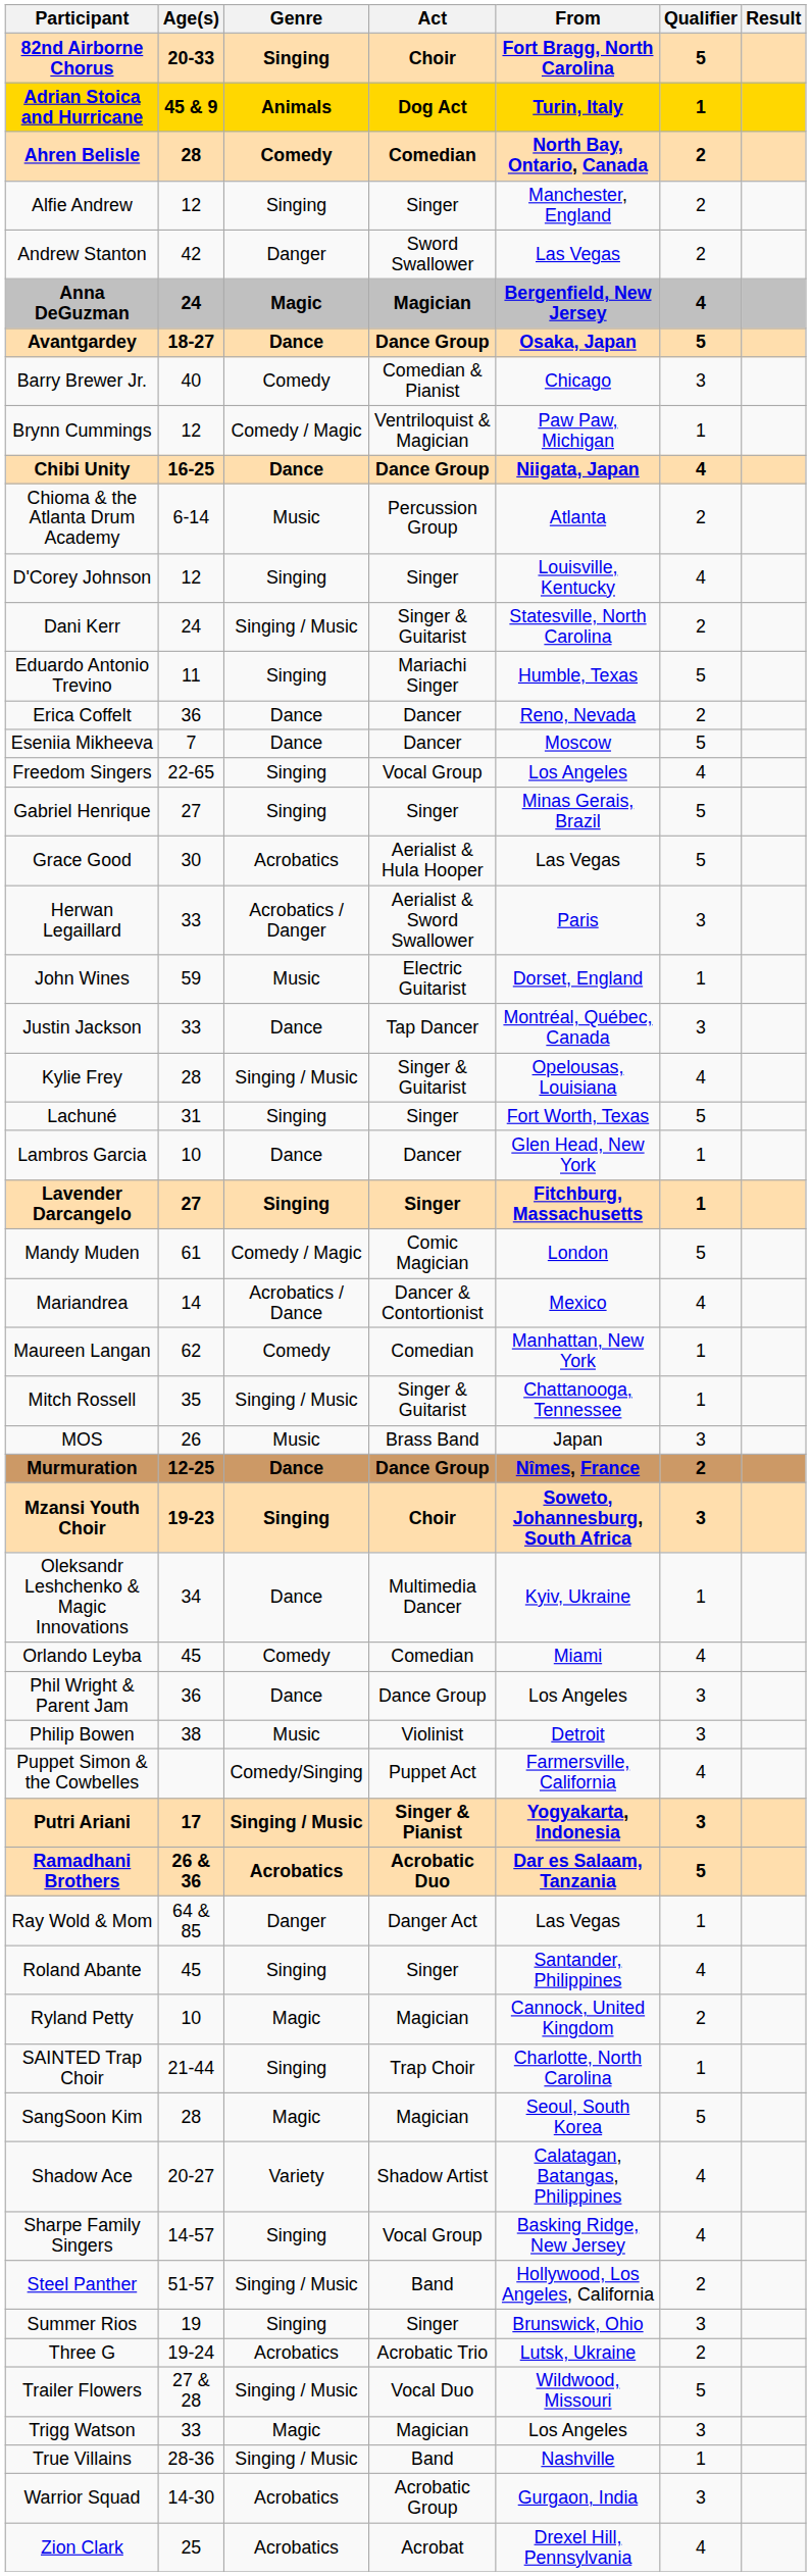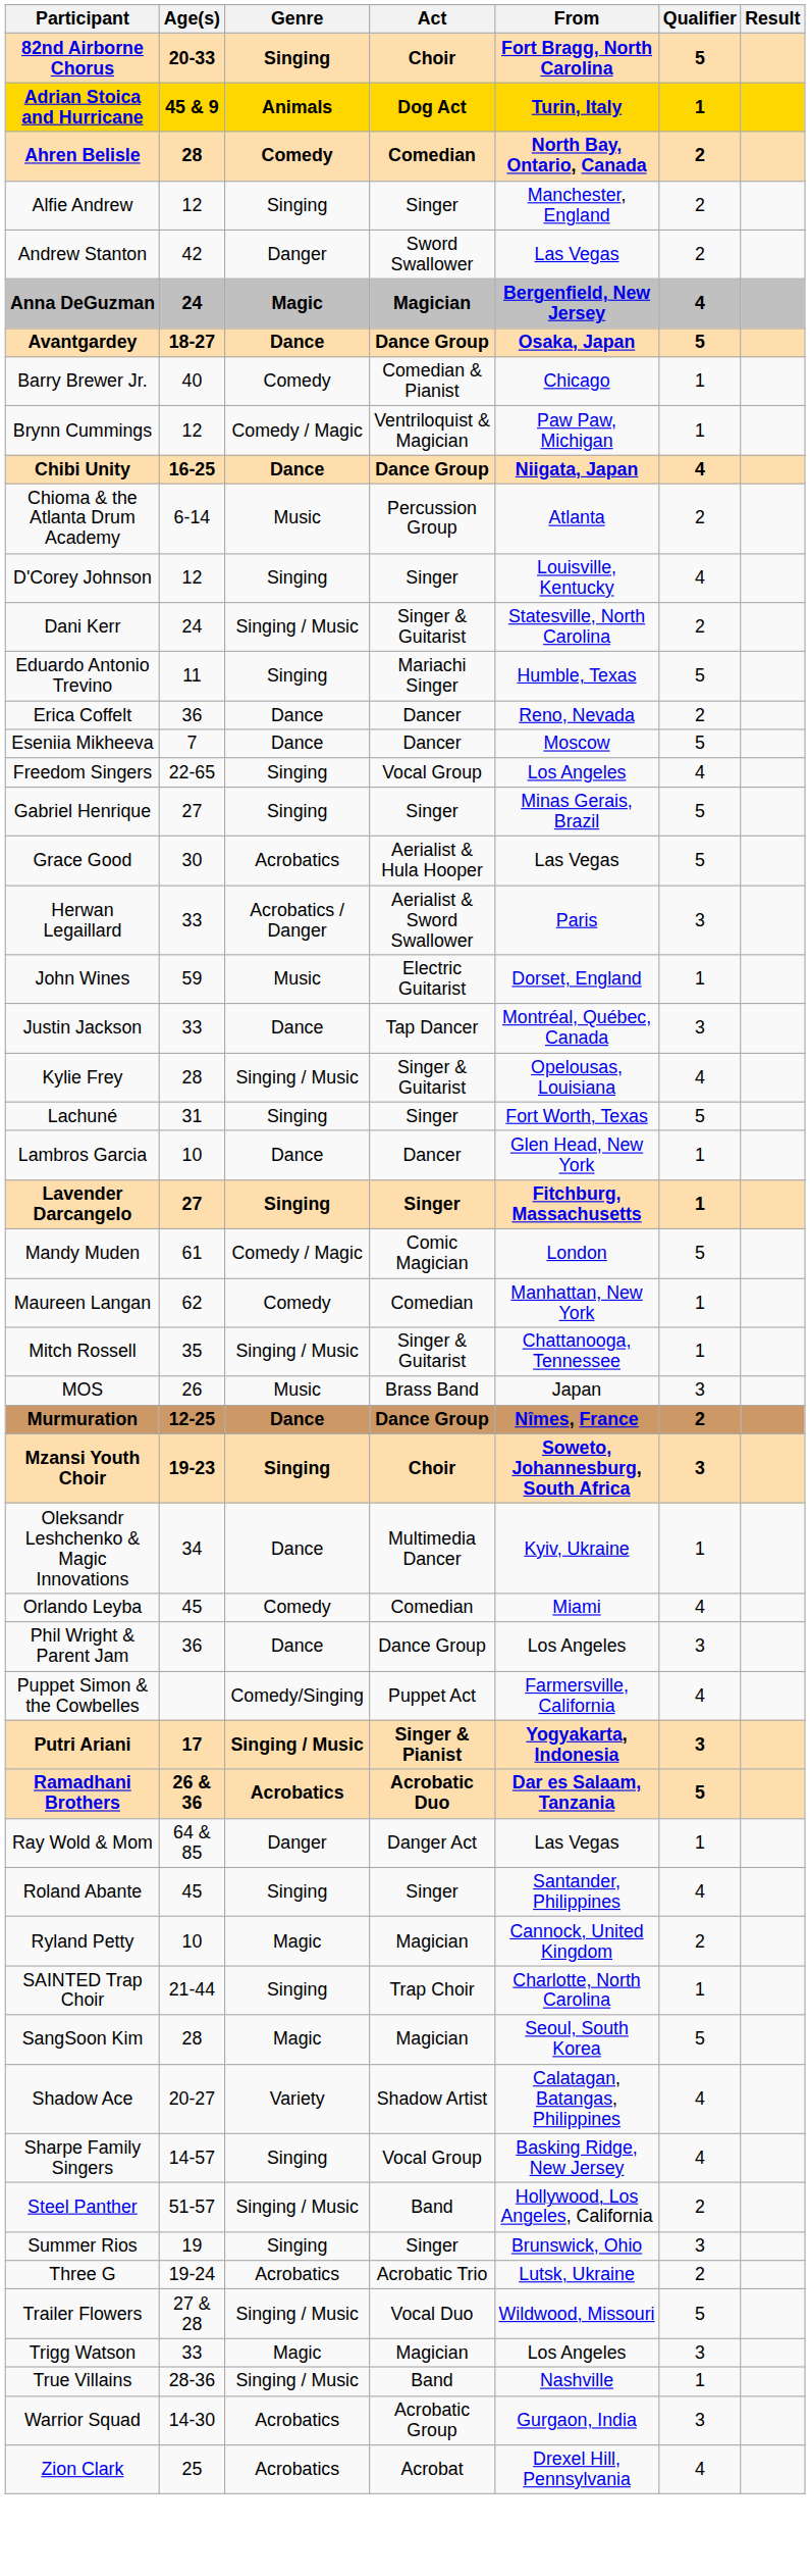 <table class="wikitable sortable" style="margin-left: auto; margin-right: auto; border: none; width:80%; text-align:center;">
 <tr valign="top">
 <th>Participant</th>
 <th class="unsortable">Age(s)</th>
 <th>Genre</th>
 <th class="unsortable">Act</th>
 <th>From</th>
 <th>Qualifier</th>
 <th>Result</th>
 </tr>
 <tr style="background:NavajoWhite">
 <td><strong><a href='#'>82nd Airborne Chorus</a></strong></td>
 <td><strong>20-33</strong></td>
 <td><strong>Singing</strong></td>
 <td><strong>Choir</strong></td>
 <td><strong><a href='#'>Fort Bragg, North Carolina</a></strong></td>
 <td><strong>5</strong></td>
 <td><strong></strong></td>
 </tr>
 <tr style="background:gold">
 <td><strong><a href='#'>Adrian Stoica and Hurricane</a></strong></td>
 <td><strong>45 & 9</strong></td>
 <td><strong>Animals</strong></td>
 <td><strong>Dog Act</strong></td>
 <td><strong><a href='#'>Turin, Italy</a></strong></td>
 <td><strong>1</strong></td>
 <td><strong></strong></td>
 </tr>
 <tr style="background:NavajoWhite">
 <td><strong><a href='#'>Ahren Belisle</a></strong></td>
 <td><strong>28</strong></td>
 <td><strong>Comedy</strong></td>
 <td><strong>Comedian</strong></td>
 <td><strong><a href='#'>North Bay, Ontario</a>, <a href='#'>Canada</a></strong></td>
 <td><strong>2</strong></td>
 <td><strong></strong></td>
 </tr>
 <tr>
 <td>Alfie Andrew</td>
 <td>12</td>
 <td>Singing</td>
 <td>Singer</td>
 <td><a href='#'>Manchester</a>, <a href='#'>England</a></td>
 <td>2</td>
 <td></td>
 </tr>
 <tr>
 <td>Andrew Stanton</td>
 <td>42</td>
 <td>Danger</td>
 <td>Sword Swallower</td>
 <td><a href='#'>Las Vegas</a></td>
 <td>2</td>
 <td></td>
 </tr>
 <tr style="background:silver">
 <td><strong>Anna DeGuzman</strong></td>
 <td><strong>24</strong></td>
 <td><strong>Magic</strong></td>
 <td><strong>Magician</strong></td>
 <td><strong><a href='#'>Bergenfield, New Jersey</a></strong></td>
 <td><strong>4</strong></td>
 <td><strong></strong></td>
 </tr>
 <tr style="background:NavajoWhite">
 <td><strong>Avantgardey</strong>  </td>
 <td><strong>18-27</strong></td>
 <td><strong>Dance</strong></td>
 <td><strong>Dance Group</strong></td>
 <td><strong><a href='#'>Osaka, Japan</a></strong></td>
 <td><strong>5</strong></td>
 <td><strong></strong></td>
 </tr>
 <tr>
 <td>Barry Brewer Jr.</td>
 <td>40</td>
 <td>Comedy</td>
 <td>Comedian & Pianist</td>
 <td><a href='#'>Chicago</a></td>
-<td>3</td>
+<td>1</td>
 <td></td>
 </tr>
 <tr>
 <td>Brynn Cummings</td>
 <td>12</td>
 <td>Comedy / Magic</td>
 <td>Ventriloquist & Magician</td>
 <td><a href='#'>Paw Paw, Michigan</a></td>
 <td>1</td>
 <td></td>
 </tr>
 <tr style="background:NavajoWhite">
 <td><strong>Chibi Unity</strong> </td>
 <td><strong>16-25</strong></td>
 <td><strong>Dance</strong></td>
 <td><strong>Dance Group</strong></td>
 <td><strong><a href='#'>Niigata, Japan</a></strong></td>
 <td><strong>4</strong></td>
 <td><strong></strong></td>
 </tr>
 <tr>
 <td>Chioma & the Atlanta Drum Academy </td>
 <td>6-14</td>
 <td>Music</td>
 <td>Percussion Group</td>
 <td><a href='#'>Atlanta</a></td>
 <td>2</td>
 <td></td>
 </tr>
 <tr>
 <td>D'Corey Johnson</td>
 <td>12</td>
 <td>Singing</td>
 <td>Singer</td>
 <td><a href='#'>Louisville, Kentucky</a></td>
 <td>4</td>
 <td></td>
 </tr>
 <tr>
 <td>Dani Kerr</td>
 <td>24</td>
 <td>Singing / Music</td>
 <td>Singer & Guitarist</td>
 <td><a href='#'>Statesville, North Carolina</a></td>
 <td>2</td>
 <td></td>
 </tr>
 <tr>
 <td>Eduardo Antonio Trevino</td>
 <td>11</td>
 <td>Singing</td>
 <td>Mariachi Singer</td>
 <td><a href='#'>Humble, Texas</a></td>
 <td>5</td>
 <td></td>
 </tr>
 <tr>
 <td>Erica Coffelt</td>
 <td>36</td>
 <td>Dance</td>
 <td>Dancer</td>
 <td><a href='#'>Reno, Nevada</a></td>
 <td>2</td>
 <td></td>
 </tr>
 <tr>
 <td>Eseniia Mikheeva</td>
 <td>7</td>
 <td>Dance</td>
 <td>Dancer</td>
 <td><a href='#'>Moscow</a></td>
 <td>5</td>
 <td></td>
 </tr>
 <tr>
 <td>Freedom Singers</td>
 <td>22-65</td>
 <td>Singing</td>
 <td>Vocal Group</td>
 <td><a href='#'>Los Angeles</a></td>
 <td>4</td>
 <td></td>
 </tr>
 <tr>
 <td>Gabriel Henrique </td>
 <td>27</td>
 <td>Singing</td>
 <td>Singer</td>
 <td><a href='#'>Minas Gerais, Brazil</a></td>
 <td>5</td>
 <td></td>
 </tr>
 <tr>
 <td>Grace Good</td>
 <td>30</td>
 <td>Acrobatics</td>
 <td>Aerialist & Hula Hooper</td>
 <td>Las Vegas</td>
 <td>5</td>
 <td></td>
 </tr>
 <tr>
 <td>Herwan Legaillard</td>
 <td>33</td>
 <td>Acrobatics / Danger</td>
 <td>Aerialist & Sword Swallower</td>
 <td><a href='#'>Paris</a></td>
 <td>3</td>
 <td></td>
 </tr>
 <tr>
 <td>John Wines</td>
 <td>59</td>
 <td>Music</td>
 <td>Electric Guitarist</td>
 <td><a href='#'>Dorset, England</a></td>
 <td>1</td>
 <td></td>
 </tr>
 <tr>
 <td>Justin Jackson</td>
 <td>33</td>
 <td>Dance</td>
 <td>Tap Dancer</td>
 <td><a href='#'>Montréal, Québec, Canada</a></td>
 <td>3</td>
 <td></td>
 </tr>
 <tr>
 <td>Kylie Frey</td>
 <td>28</td>
 <td>Singing / Music</td>
 <td>Singer & Guitarist</td>
 <td><a href='#'>Opelousas, Louisiana</a></td>
 <td>4</td>
 <td></td>
 </tr>
 <tr>
 <td>Lachuné</td>
 <td>31</td>
 <td>Singing</td>
 <td>Singer</td>
 <td><a href='#'>Fort Worth, Texas</a></td>
 <td>5</td>
 <td></td>
 </tr>
 <tr>
 <td>Lambros Garcia</td>
 <td>10</td>
 <td>Dance</td>
 <td>Dancer</td>
 <td><a href='#'>Glen Head, New York</a></td>
 <td>1</td>
 <td></td>
 </tr>
 <tr style="background:NavajoWhite">
 <td><strong>Lavender Darcangelo</strong> </td>
 <td><strong>27</strong></td>
 <td><strong>Singing</strong></td>
 <td><strong>Singer</strong></td>
 <td><strong><a href='#'>Fitchburg, Massachusetts</a></strong></td>
 <td><strong>1</strong></td>
 <td><strong></strong></td>
 </tr>
 <tr>
 <td>Mandy Muden</td>
 <td>61</td>
 <td>Comedy / Magic</td>
 <td>Comic Magician</td>
 <td><a href='#'>London</a></td>
 <td>5</td>
 <td></td>
 </tr>
 <tr>
-<td>Mariandrea</td>
-<td>14</td>
-<td>Acrobatics / Dance</td>
-<td>Dancer & Contortionist</td>
-<td><a href='#'>Mexico</a></td>
-<td>4</td>
-<td></td>
-</tr>
-<tr>
 <td>Maureen Langan</td>
 <td>62</td>
 <td>Comedy</td>
 <td>Comedian</td>
 <td><a href='#'>Manhattan, New York</a></td>
 <td>1</td>
 <td></td>
 </tr>
 <tr>
 <td>Mitch Rossell</td>
 <td>35</td>
 <td>Singing / Music</td>
 <td>Singer & Guitarist</td>
 <td><a href='#'>Chattanooga, Tennessee</a></td>
 <td>1</td>
 <td></td>
 </tr>
 <tr>
 <td>MOS</td>
 <td>26</td>
 <td>Music</td>
 <td>Brass Band</td>
 <td>Japan</td>
 <td>3</td>
 <td></td>
 </tr>
 <tr style="background:#c96">
 <td><strong>Murmuration</strong> </td>
 <td><strong>12-25</strong></td>
 <td><strong>Dance</strong></td>
 <td><strong>Dance Group</strong></td>
 <td><strong><a href='#'>Nîmes</a>, <a href='#'>France</a></strong></td>
 <td><strong>2</strong></td>
 <td><strong></strong></td>
 </tr>
 <tr style="background:NavajoWhite">
 <td><strong>Mzansi Youth Choir</strong> </td>
 <td><strong>19-23</strong></td>
 <td><strong>Singing</strong></td>
 <td><strong>Choir</strong></td>
 <td><strong><a href='#'>Soweto, Johannesburg</a>, <a href='#'>South Africa</a></strong></td>
 <td><strong>3</strong></td>
 <td><strong></strong></td>
 </tr>
 <tr>
 <td>Oleksandr Leshchenko & Magic Innovations</td>
 <td>34</td>
 <td>Dance</td>
 <td>Multimedia Dancer</td>
 <td><a href='#'>Kyiv, Ukraine</a></td>
 <td>1</td>
 <td></td>
 </tr>
 <tr>
 <td>Orlando Leyba</td>
 <td>45</td>
 <td>Comedy</td>
 <td>Comedian</td>
 <td><a href='#'>Miami</a></td>
 <td>4</td>
 <td></td>
 </tr>
 <tr>
 <td>Phil Wright & Parent Jam</td>
 <td>36</td>
 <td>Dance</td>
 <td>Dance Group</td>
 <td>Los Angeles</td>
-<td>3</td>
-<td></td>
-</tr>
-<tr>
-<td>Philip Bowen</td>
-<td>38</td>
-<td>Music</td>
-<td>Violinist</td>
-<td><a href='#'>Detroit</a></td>
 <td>3</td>
 <td></td>
 </tr>
 <tr>
 <td>Puppet Simon & the Cowbelles</td>
 <td></td>
 <td>Comedy/Singing</td>
 <td>Puppet Act</td>
 <td><a href='#'>Farmersville, California</a></td>
 <td>4</td>
 <td></td>
 </tr>
 <tr style="background:NavajoWhite">
 <td><strong>Putri Ariani</strong> </td>
 <td><strong>17</strong></td>
 <td><strong>Singing / Music</strong></td>
 <td><strong>Singer & Pianist</strong></td>
 <td><strong><a href='#'>Yogyakarta</a>, <a href='#'>Indonesia</a></strong></td>
 <td><strong>3</strong></td>
 <td><strong></strong></td>
 </tr>
 <tr style="background:NavajoWhite">
 <td><strong><a href='#'>Ramadhani Brothers</a></strong></td>
 <td><strong>26 & 36</strong></td>
 <td><strong>Acrobatics</strong></td>
 <td><strong>Acrobatic Duo</strong></td>
 <td><strong><a href='#'>Dar es Salaam, Tanzania</a></strong></td>
 <td><strong>5</strong></td>
 <td><strong></strong></td>
 </tr>
 <tr>
 <td>Ray Wold & Mom</td>
 <td>64 & 85</td>
 <td>Danger</td>
 <td>Danger Act</td>
 <td>Las Vegas</td>
 <td>1</td>
 <td></td>
 </tr>
 <tr>
 <td>Roland Abante</td>
 <td>45</td>
 <td>Singing</td>
 <td>Singer</td>
 <td><a href='#'>Santander, Philippines</a></td>
 <td>4</td>
 <td></td>
 </tr>
 <tr>
 <td>Ryland Petty</td>
 <td>10</td>
 <td>Magic</td>
 <td>Magician</td>
 <td><a href='#'>Cannock, United Kingdom</a></td>
 <td>2</td>
 <td></td>
 </tr>
 <tr>
 <td>SAINTED Trap Choir</td>
 <td>21-44</td>
 <td>Singing</td>
 <td>Trap Choir</td>
 <td><a href='#'>Charlotte, North Carolina</a></td>
 <td>1</td>
 <td></td>
 </tr>
 <tr>
 <td>SangSoon Kim</td>
 <td>28</td>
 <td>Magic</td>
 <td>Magician</td>
 <td><a href='#'>Seoul, South Korea</a></td>
 <td>5</td>
 <td></td>
 </tr>
 <tr>
 <td>Shadow Ace</td>
 <td>20-27</td>
 <td>Variety</td>
 <td>Shadow Artist</td>
 <td><a href='#'>Calatagan</a>, <a href='#'>Batangas</a>, <a href='#'>Philippines</a></td>
 <td>4</td>
 <td></td>
 </tr>
 <tr>
 <td>Sharpe Family Singers</td>
 <td>14-57</td>
 <td>Singing</td>
 <td>Vocal Group</td>
 <td><a href='#'>Basking Ridge, New Jersey</a></td>
 <td>4</td>
 <td></td>
 </tr>
 <tr>
 <td><a href='#'>Steel Panther</a></td>
 <td>51-57</td>
 <td>Singing / Music</td>
 <td>Band</td>
 <td><a href='#'>Hollywood, Los Angeles</a>, California</td>
 <td>2</td>
 <td></td>
 </tr>
 <tr>
 <td>Summer Rios</td>
 <td>19</td>
 <td>Singing</td>
 <td>Singer</td>
 <td><a href='#'>Brunswick, Ohio</a></td>
 <td>3</td>
 <td></td>
 </tr>
 <tr>
 <td>Three G</td>
 <td>19-24</td>
 <td>Acrobatics</td>
 <td>Acrobatic Trio</td>
 <td><a href='#'>Lutsk, Ukraine</a></td>
 <td>2</td>
 <td></td>
 </tr>
 <tr>
 <td>Trailer Flowers</td>
 <td>27 & 28</td>
 <td>Singing / Music</td>
 <td>Vocal Duo</td>
 <td><a href='#'>Wildwood, Missouri</a></td>
 <td>5</td>
 <td></td>
 </tr>
 <tr>
 <td>Trigg Watson</td>
 <td>33</td>
 <td>Magic</td>
 <td>Magician</td>
 <td>Los Angeles</td>
 <td>3</td>
 <td></td>
 </tr>
 <tr>
 <td>True Villains</td>
 <td>28-36</td>
 <td>Singing / Music</td>
 <td>Band</td>
 <td><a href='#'>Nashville</a></td>
 <td>1</td>
 <td></td>
 </tr>
 <tr>
 <td>Warrior Squad</td>
 <td>14-30</td>
 <td>Acrobatics</td>
 <td>Acrobatic Group</td>
 <td><a href='#'>Gurgaon, India</a></td>
 <td>3</td>
 <td></td>
 </tr>
 <tr>
 <td><a href='#'>Zion Clark</a></td>
 <td>25</td>
 <td>Acrobatics</td>
 <td>Acrobat</td>
 <td><a href='#'>Drexel Hill, Pennsylvania</a></td>
 <td>4</td>
 <td></td>
 </tr>
 </table>
